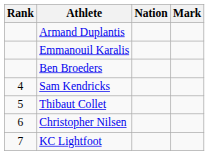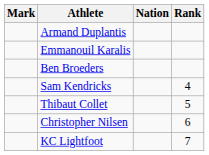 <table class="wikitable">
 <tr>
-<th scope="col">Rank</th>
+<th scope="col">Mark</th>
 <th scope="col">Athlete</th>
 <th scope="col">Nation</th>
-<th scope="col">Mark</th>
+<th scope="col">Rank</th>
 </tr>
 <tr>
-<td align=center></td>
+<td></td>
 <td><a href='#'>Armand Duplantis</a></td>
 <td></td>
-<td></td>
+<td align=center></td>
 </tr>
 <tr>
-<td align=center></td>
+<td></td>
 <td><a href='#'>Emmanouil Karalis</a></td>
 <td></td>
-<td></td>
+<td align=center></td>
 </tr>
 <tr>
-<td align=center></td>
+<td></td>
 <td><a href='#'>Ben Broeders</a></td>
 <td></td>
-<td></td>
+<td align=center></td>
 </tr>
 <tr>
-<td align=center>4</td>
+<td></td>
 <td><a href='#'>Sam Kendricks</a></td>
 <td></td>
-<td></td>
+<td align=center>4</td>
 </tr>
 <tr>
-<td align=center>5</td>
+<td></td>
 <td><a href='#'>Thibaut Collet</a></td>
 <td></td>
-<td></td>
+<td align=center>5</td>
 </tr>
 <tr>
-<td align=center>6</td>
+<td></td>
 <td><a href='#'>Christopher Nilsen</a></td>
 <td></td>
-<td></td>
+<td align=center>6</td>
 </tr>
 <tr>
-<td align=center>7</td>
+<td></td>
 <td><a href='#'>KC Lightfoot</a></td>
 <td></td>
-<td></td>
+<td align=center>7</td>
 </tr>
 </table>
